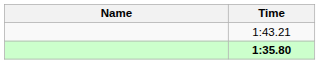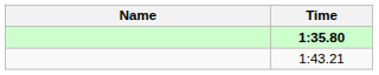 <table class="wikitable" style="text-align:center;">
 <tr>
 <th style="width:19em">Name</th>
 <th style="width:7em">Time</th>
 </tr>
+<tr bgcolor=ccffcc>
+<td align=left><strong></strong></td>
+<td><strong>1:35.80</strong></td>
+</tr>
 <tr>
 <td align=left></td>
 <td>1:43.21</td>
 </tr>
-<tr bgcolor=ccffcc>
-<td align=left><strong></strong></td>
-<td><strong>1:35.80</strong></td>
-</tr>
 </table>
